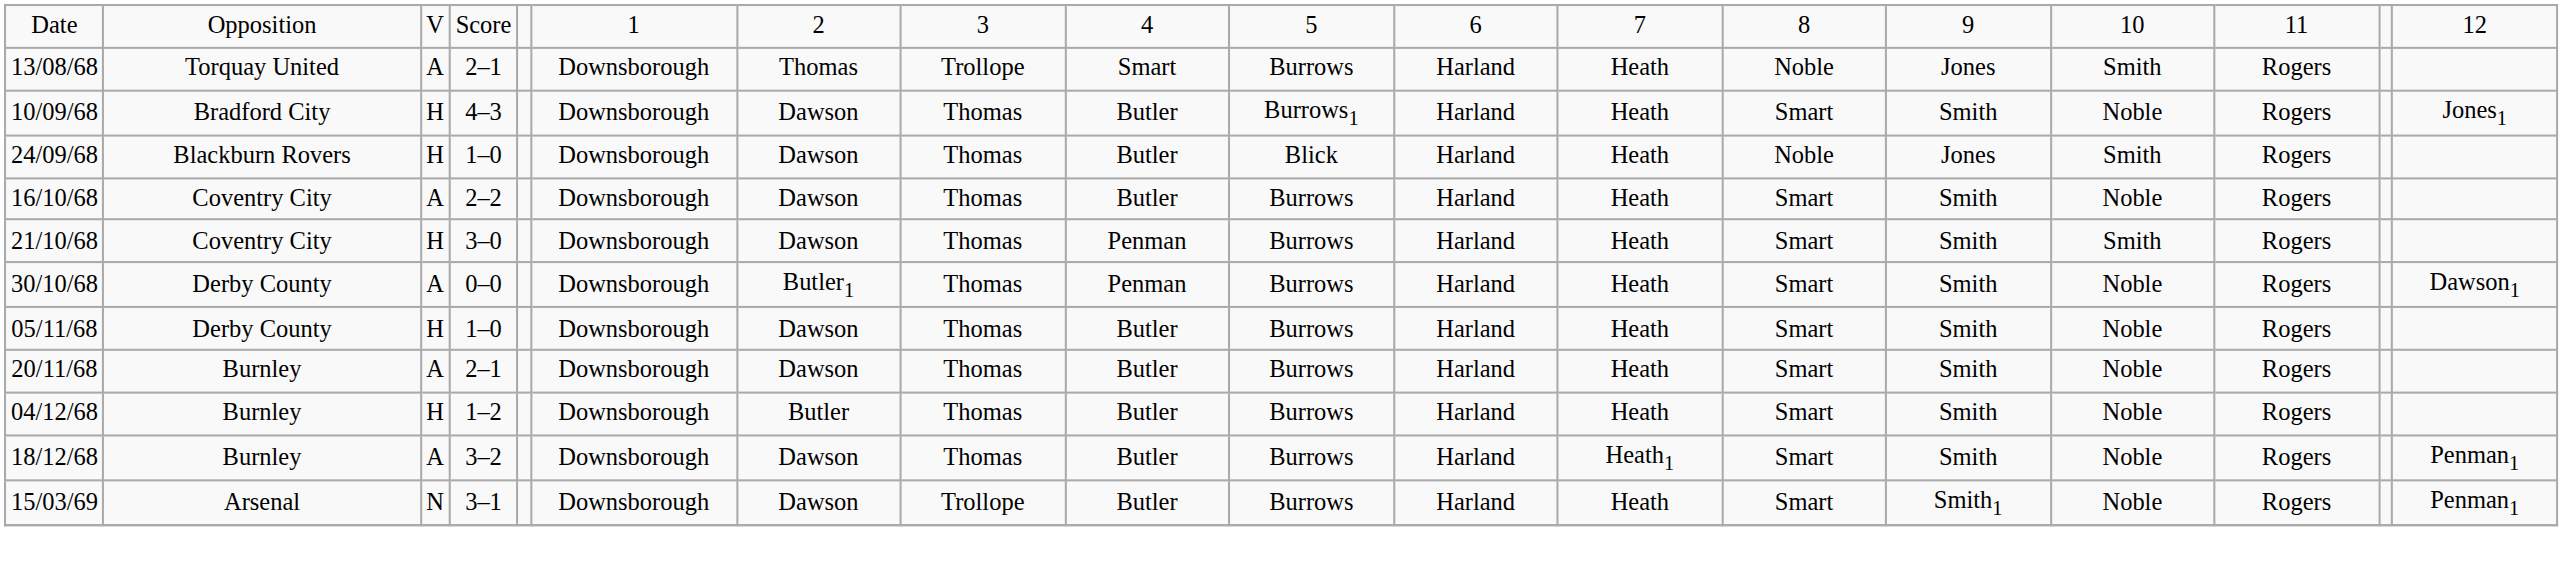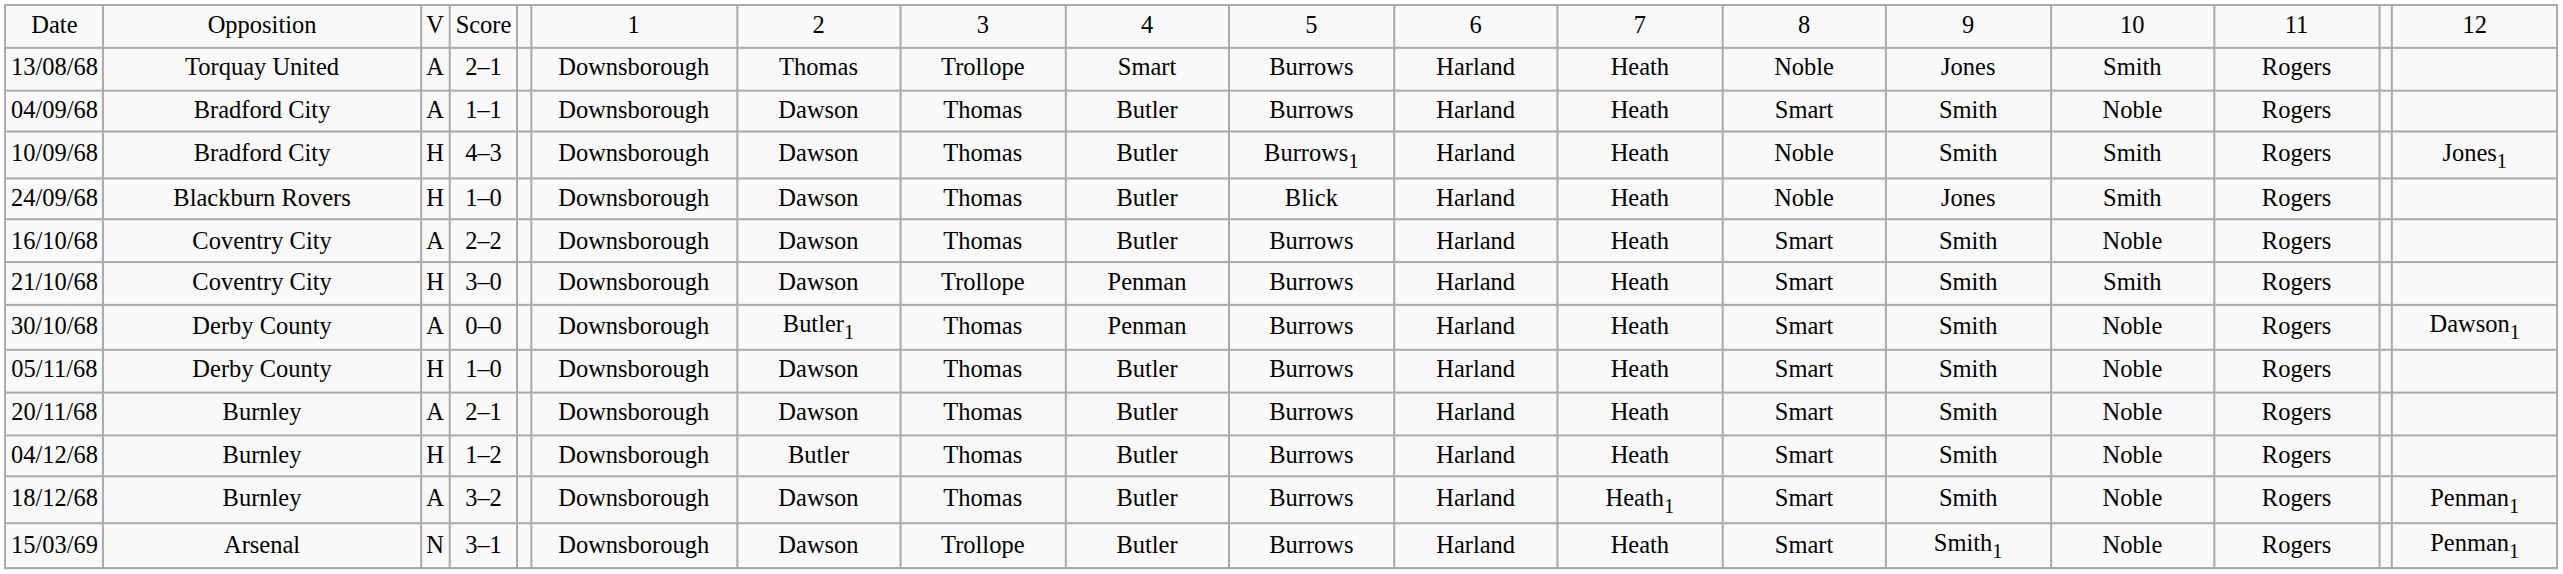 <table class="wikitable" style="font-size: 75%; text-align: center;">
 <tr style="text-align:center;">
 <td style="width:10px; ">Date</td>
 <td style="width:150px; ">Opposition</td>
 <td style="width:5px; ">V</td>
 <td style="width:5px; ">Score</td>
 <td style="width:1px; text-align:center;"></td>
 <td style="width:95px; ">1</td>
 <td style="width:75px; ">2</td>
 <td style="width:75px; ">3</td>
 <td style="width:75px; ">4</td>
 <td style="width:75px; ">5</td>
 <td style="width:75px; ">6</td>
 <td style="width:75px; ">7</td>
 <td style="width:75px; ">8</td>
 <td style="width:75px; ">9</td>
 <td style="width:75px; ">10</td>
 <td style="width:75px; ">11</td>
 <td style="width:1px; text-align:center;"></td>
 <td style="width:75px; ">12</td>
 </tr>
 <tr>
 <td>13/08/68</td>
 <td>Torquay United</td>
 <td>A</td>
 <td>2–1</td>
 <td></td>
 <td>Downsborough</td>
 <td>Thomas</td>
 <td>Trollope</td>
 <td>Smart</td>
 <td>Burrows</td>
 <td>Harland</td>
 <td>Heath</td>
 <td>Noble</td>
 <td>Jones</td>
 <td>Smith</td>
 <td>Rogers</td>
 <td></td>
 <td></td>
 </tr>
 <tr>
+<td>04/09/68</td>
+<td>Bradford City</td>
+<td>A</td>
+<td>1–1</td>
+<td></td>
+<td>Downsborough</td>
+<td>Dawson</td>
+<td>Thomas</td>
+<td>Butler</td>
+<td>Burrows</td>
+<td>Harland</td>
+<td>Heath</td>
+<td>Smart</td>
+<td>Smith</td>
+<td>Noble</td>
+<td>Rogers</td>
+<td></td>
+<td></td>
+</tr>
+<tr>
 <td>10/09/68</td>
 <td>Bradford City</td>
 <td>H</td>
 <td>4–3</td>
 <td></td>
 <td>Downsborough</td>
 <td>Dawson</td>
 <td>Thomas</td>
 <td>Butler</td>
 <td>Burrows<sub>1</sub></td>
 <td>Harland</td>
 <td>Heath</td>
-<td>Smart</td>
+<td>Noble</td>
 <td>Smith</td>
-<td>Noble</td>
+<td>Smith</td>
 <td>Rogers</td>
 <td></td>
 <td>Jones<sub>1</sub></td>
 </tr>
 <tr>
 <td>24/09/68</td>
 <td>Blackburn Rovers</td>
 <td>H</td>
 <td>1–0</td>
 <td></td>
 <td>Downsborough</td>
 <td>Dawson</td>
 <td>Thomas</td>
 <td>Butler</td>
 <td>Blick</td>
 <td>Harland</td>
 <td>Heath</td>
 <td>Noble</td>
 <td>Jones</td>
 <td>Smith</td>
 <td>Rogers</td>
 <td></td>
 <td></td>
 </tr>
 <tr>
 <td>16/10/68</td>
 <td>Coventry City</td>
 <td>A</td>
 <td>2–2</td>
 <td></td>
 <td>Downsborough</td>
 <td>Dawson</td>
 <td>Thomas</td>
 <td>Butler</td>
 <td>Burrows</td>
 <td>Harland</td>
 <td>Heath</td>
 <td>Smart</td>
 <td>Smith</td>
 <td>Noble</td>
 <td>Rogers</td>
 <td></td>
 <td></td>
 </tr>
 <tr>
 <td>21/10/68</td>
 <td>Coventry City</td>
 <td>H</td>
 <td>3–0</td>
 <td></td>
 <td>Downsborough</td>
 <td>Dawson</td>
-<td>Thomas</td>
+<td>Trollope</td>
 <td>Penman</td>
 <td>Burrows</td>
 <td>Harland</td>
 <td>Heath</td>
 <td>Smart</td>
 <td>Smith</td>
 <td>Smith</td>
 <td>Rogers</td>
 <td></td>
 <td></td>
 </tr>
 <tr>
 <td>30/10/68</td>
 <td>Derby County</td>
 <td>A</td>
 <td>0–0</td>
 <td></td>
 <td>Downsborough</td>
 <td>Butler<sub>1</sub></td>
 <td>Thomas</td>
 <td>Penman</td>
 <td>Burrows</td>
 <td>Harland</td>
 <td>Heath</td>
 <td>Smart</td>
 <td>Smith</td>
 <td>Noble</td>
 <td>Rogers</td>
 <td></td>
 <td>Dawson<sub>1</sub></td>
 </tr>
 <tr>
 <td>05/11/68</td>
 <td>Derby County</td>
 <td>H</td>
 <td>1–0</td>
 <td></td>
 <td>Downsborough</td>
 <td>Dawson</td>
 <td>Thomas</td>
 <td>Butler</td>
 <td>Burrows</td>
 <td>Harland</td>
 <td>Heath</td>
 <td>Smart</td>
 <td>Smith</td>
 <td>Noble</td>
 <td>Rogers</td>
 <td></td>
 <td></td>
 </tr>
 <tr>
 <td>20/11/68</td>
 <td>Burnley</td>
 <td>A</td>
 <td>2–1</td>
 <td></td>
 <td>Downsborough</td>
 <td>Dawson</td>
 <td>Thomas</td>
 <td>Butler</td>
 <td>Burrows</td>
 <td>Harland</td>
 <td>Heath</td>
 <td>Smart</td>
 <td>Smith</td>
 <td>Noble</td>
 <td>Rogers</td>
 <td></td>
 <td></td>
 </tr>
 <tr>
 <td>04/12/68</td>
 <td>Burnley</td>
 <td>H</td>
 <td>1–2</td>
 <td></td>
 <td>Downsborough</td>
 <td>Butler</td>
 <td>Thomas</td>
 <td>Butler</td>
 <td>Burrows</td>
 <td>Harland</td>
 <td>Heath</td>
 <td>Smart</td>
 <td>Smith</td>
 <td>Noble</td>
 <td>Rogers</td>
 <td></td>
 <td></td>
 </tr>
 <tr>
 <td>18/12/68</td>
 <td>Burnley</td>
 <td>A</td>
 <td>3–2</td>
 <td></td>
 <td>Downsborough</td>
 <td>Dawson</td>
 <td>Thomas</td>
 <td>Butler</td>
 <td>Burrows</td>
 <td>Harland</td>
 <td>Heath<sub>1</sub></td>
 <td>Smart</td>
 <td>Smith</td>
 <td>Noble</td>
 <td>Rogers</td>
 <td></td>
 <td>Penman<sub>1</sub></td>
 </tr>
 <tr>
 <td>15/03/69</td>
 <td>Arsenal</td>
 <td>N</td>
 <td>3–1</td>
 <td></td>
 <td>Downsborough</td>
 <td>Dawson</td>
 <td>Trollope</td>
 <td>Butler</td>
 <td>Burrows</td>
 <td>Harland</td>
 <td>Heath</td>
 <td>Smart</td>
 <td>Smith<sub>1</sub></td>
 <td>Noble</td>
 <td>Rogers</td>
 <td></td>
 <td>Penman<sub>1</sub></td>
 </tr>
 <tr>
 </tr>
 </table>
